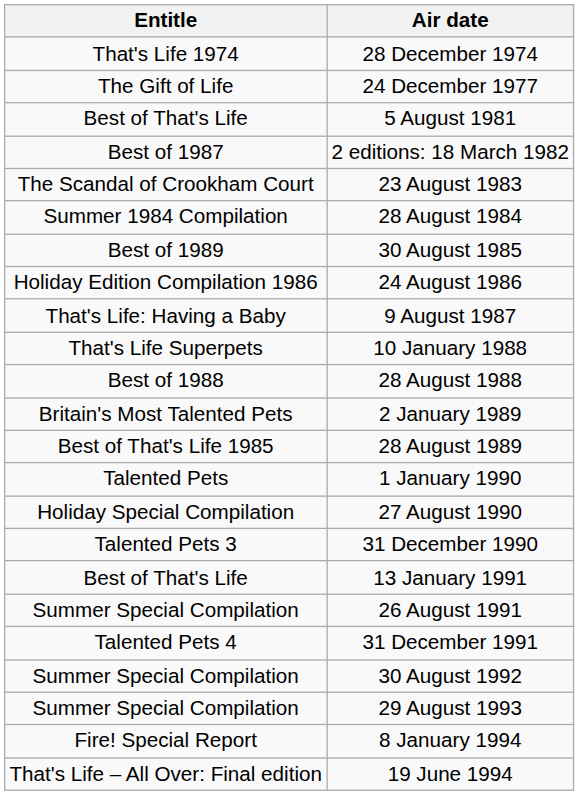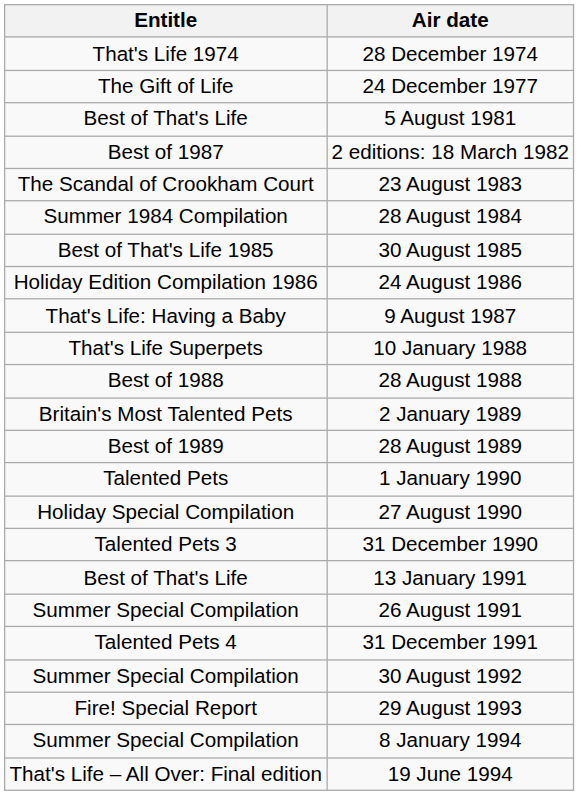 <table class="wikitable" style="text-align:center;">
 <tr>
 <th>Entitle</th>
 <th>Air date</th>
 </tr>
 <tr>
 <td>That's Life 1974</td>
 <td>28 December 1974</td>
 </tr>
 <tr>
 <td>The Gift of Life</td>
 <td>24 December 1977</td>
 </tr>
 <tr>
 <td>Best of That's Life</td>
 <td>5 August 1981</td>
 </tr>
 <tr>
 <td>Best of 1987</td>
 <td>2 editions: 18 March 1982</td>
 </tr>
 <tr>
 <td>The Scandal of Crookham Court</td>
 <td>23 August 1983</td>
 </tr>
 <tr>
 <td>Summer 1984 Compilation</td>
 <td>28 August 1984</td>
 </tr>
 <tr>
-<td>Best of 1989</td>
+<td>Best of That's Life 1985</td>
 <td>30 August 1985</td>
 </tr>
 <tr>
 <td>Holiday Edition Compilation 1986</td>
 <td>24 August 1986</td>
 </tr>
 <tr>
 <td>That's Life: Having a Baby</td>
 <td>9 August 1987</td>
 </tr>
 <tr>
 <td>That's Life Superpets</td>
 <td>10 January 1988</td>
 </tr>
 <tr>
 <td>Best of 1988</td>
 <td>28 August 1988</td>
 </tr>
 <tr>
 <td>Britain's Most Talented Pets</td>
 <td>2 January 1989</td>
 </tr>
 <tr>
-<td>Best of That's Life 1985</td>
+<td>Best of 1989</td>
 <td>28 August 1989</td>
 </tr>
 <tr>
 <td>Talented Pets</td>
 <td>1 January 1990</td>
 </tr>
 <tr>
 <td>Holiday Special Compilation</td>
 <td>27 August 1990</td>
 </tr>
 <tr>
 <td>Talented Pets 3</td>
 <td>31 December 1990</td>
 </tr>
 <tr>
 <td>Best of That's Life</td>
 <td>13 January 1991</td>
 </tr>
 <tr>
 <td>Summer Special Compilation</td>
 <td>26 August 1991</td>
 </tr>
 <tr>
 <td>Talented Pets 4</td>
 <td>31 December 1991</td>
 </tr>
 <tr>
 <td>Summer Special Compilation</td>
 <td>30 August 1992</td>
 </tr>
 <tr>
-<td>Summer Special Compilation</td>
+<td>Fire! Special Report</td>
 <td>29 August 1993</td>
 </tr>
 <tr>
-<td>Fire! Special Report</td>
+<td>Summer Special Compilation</td>
 <td>8 January 1994</td>
 </tr>
 <tr>
 <td>That's Life – All Over: Final edition</td>
 <td>19 June 1994</td>
 </tr>
 </table>
